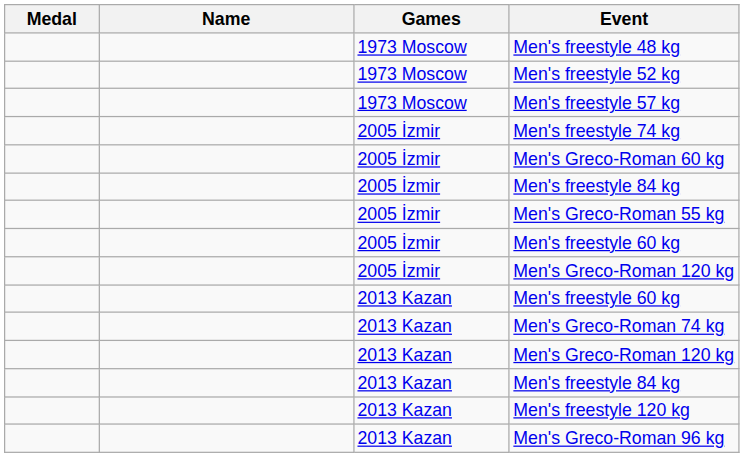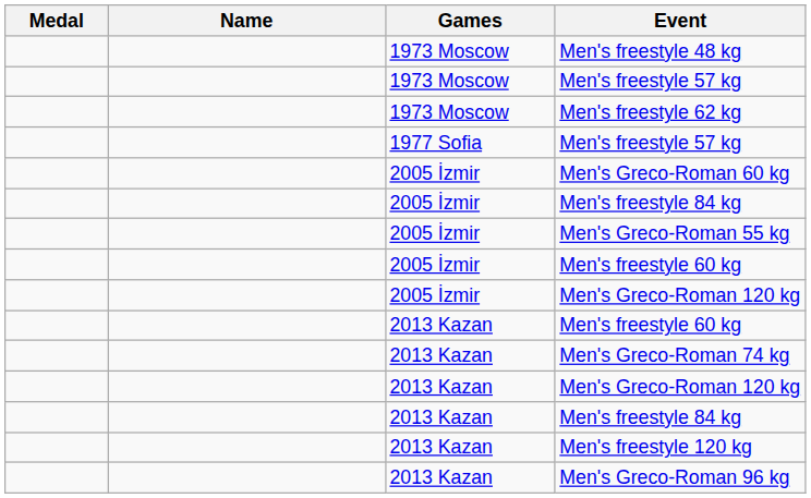 <table class="wikitable sortable" style="font-size:90%">
 <tr>
 <th width="70">Medal</th>
 <th width="200">Name</th>
 <th width="120">Games</th>
 <th width="180">Event</th>
 </tr>
 <tr>
 <td></td>
 <td></td>
 <td><a href='#'>1973 Moscow</a></td>
 <td><a href='#'>Men's freestyle 48 kg</a></td>
 </tr>
 <tr>
 <td></td>
 <td></td>
 <td><a href='#'>1973 Moscow</a></td>
-<td><a href='#'>Men's freestyle 52 kg</a></td>
+<td><a href='#'>Men's freestyle 57 kg</a></td>
 </tr>
 <tr>
 <td></td>
 <td></td>
 <td><a href='#'>1973 Moscow</a></td>
-<td><a href='#'>Men's freestyle 57 kg</a></td>
+<td><a href='#'>Men's freestyle 62 kg</a></td>
 </tr>
 <tr>
 <td></td>
 <td></td>
-<td><a href='#'>2005 İzmir</a></td>
-<td><a href='#'>Men's freestyle 74 kg</a></td>
+<td><a href='#'>1977 Sofia</a></td>
+<td><a href='#'>Men's freestyle 57 kg</a></td>
 </tr>
 <tr>
 <td></td>
 <td></td>
 <td><a href='#'>2005 İzmir</a></td>
 <td><a href='#'>Men's Greco-Roman 60 kg</a></td>
 </tr>
 <tr>
 <td></td>
 <td></td>
 <td><a href='#'>2005 İzmir</a></td>
 <td><a href='#'>Men's freestyle 84 kg</a></td>
 </tr>
 <tr>
 <td></td>
 <td></td>
 <td><a href='#'>2005 İzmir</a></td>
 <td><a href='#'>Men's Greco-Roman 55 kg</a></td>
 </tr>
 <tr>
 <td></td>
 <td></td>
 <td><a href='#'>2005 İzmir</a></td>
 <td><a href='#'>Men's freestyle 60 kg</a></td>
 </tr>
 <tr>
 <td></td>
 <td></td>
 <td><a href='#'>2005 İzmir</a></td>
 <td><a href='#'>Men's Greco-Roman 120 kg</a></td>
 </tr>
 <tr>
 <td></td>
 <td></td>
 <td><a href='#'>2013 Kazan</a></td>
 <td><a href='#'>Men's freestyle 60 kg</a></td>
 </tr>
 <tr>
 <td></td>
 <td></td>
 <td><a href='#'>2013 Kazan</a></td>
 <td><a href='#'>Men's Greco-Roman 74 kg</a></td>
 </tr>
 <tr>
 <td></td>
 <td></td>
 <td><a href='#'>2013 Kazan</a></td>
 <td><a href='#'>Men's Greco-Roman 120 kg</a></td>
 </tr>
 <tr>
 <td></td>
 <td></td>
 <td><a href='#'>2013 Kazan</a></td>
 <td><a href='#'>Men's freestyle 84 kg</a></td>
 </tr>
 <tr>
 <td></td>
 <td></td>
 <td><a href='#'>2013 Kazan</a></td>
 <td><a href='#'>Men's freestyle 120 kg</a></td>
 </tr>
 <tr>
 <td></td>
 <td></td>
 <td><a href='#'>2013 Kazan</a></td>
 <td><a href='#'>Men's Greco-Roman 96 kg</a></td>
 </tr>
 </table>
